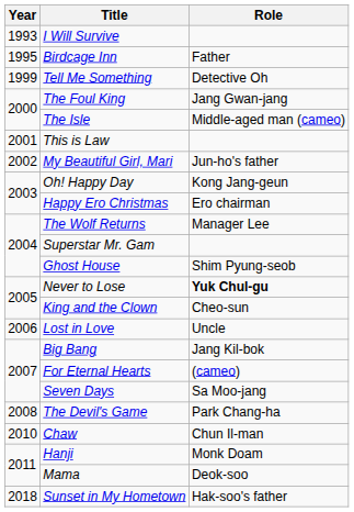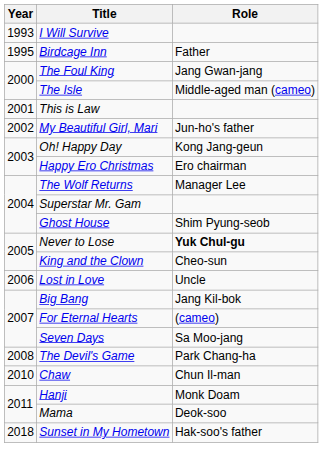 <table class="wikitable sortable">
 <tr>
 <th>Year</th>
 <th>Title</th>
 <th>Role</th>
 </tr>
 <tr>
 <td>1993</td>
 <td><em><a href='#'>I Will Survive</a></em></td>
 <td></td>
 </tr>
 <tr>
 <td>1995</td>
 <td><em><a href='#'>Birdcage Inn</a></em></td>
 <td>Father</td>
-</tr>
-<tr>
-<td>1999</td>
-<td><em><a href='#'>Tell Me Something</a></em></td>
-<td>Detective Oh</td>
 </tr>
 <tr>
 <td rowspan=2>2000</td>
 <td><em><a href='#'>The Foul King</a></em></td>
 <td>Jang Gwan-jang</td>
 </tr>
 <tr>
 <td><em><a href='#'>The Isle</a></em></td>
 <td>Middle-aged man (<a href='#'>cameo</a>)</td>
 </tr>
 <tr>
 <td>2001</td>
 <td><em>This is Law</em></td>
 <td></td>
 </tr>
 <tr>
 <td>2002</td>
 <td><em><a href='#'>My Beautiful Girl, Mari</a></em></td>
 <td>Jun-ho's father</td>
 </tr>
 <tr>
 <td rowspan=2>2003</td>
 <td><em>Oh! Happy Day</em></td>
 <td>Kong Jang-geun</td>
 </tr>
 <tr>
 <td><em><a href='#'>Happy Ero Christmas</a></em></td>
 <td>Ero chairman</td>
 </tr>
 <tr>
 <td rowspan=3>2004</td>
 <td><em><a href='#'>The Wolf Returns</a></em></td>
 <td>Manager Lee</td>
 </tr>
 <tr>
 <td><em>Superstar Mr. Gam</em></td>
 <td></td>
 </tr>
 <tr>
 <td><em><a href='#'>Ghost House</a></em></td>
 <td>Shim Pyung-seob</td>
 </tr>
 <tr>
 <td rowspan=2>2005</td>
 <td><em>Never to Lose</em></td>
 <td><strong>Yuk Chul-gu</strong></td>
 </tr>
 <tr>
 <td><em><a href='#'>King and the Clown</a></em></td>
 <td>Cheo-sun</td>
 </tr>
 <tr>
 <td>2006</td>
 <td><em><a href='#'>Lost in Love</a></em></td>
 <td>Uncle</td>
 </tr>
 <tr>
 <td rowspan=3>2007</td>
 <td><em><a href='#'>Big Bang</a></em></td>
 <td>Jang Kil-bok</td>
 </tr>
 <tr>
 <td><em><a href='#'>For Eternal Hearts</a></em></td>
 <td>(<a href='#'>cameo</a>)</td>
 </tr>
 <tr>
 <td><em><a href='#'>Seven Days</a></em></td>
 <td>Sa Moo-jang</td>
 </tr>
 <tr>
 <td>2008</td>
 <td><em><a href='#'>The Devil's Game</a></em></td>
 <td>Park Chang-ha</td>
 </tr>
 <tr>
 <td>2010</td>
 <td><em><a href='#'>Chaw</a></em></td>
 <td>Chun Il-man</td>
 </tr>
 <tr>
 <td rowspan=2>2011</td>
 <td><em><a href='#'>Hanji</a></em></td>
 <td>Monk Doam</td>
 </tr>
 <tr>
 <td><em>Mama</em></td>
 <td>Deok-soo</td>
 </tr>
 <tr>
 <td>2018</td>
 <td><em><a href='#'>Sunset in My Hometown</a></em></td>
 <td>Hak-soo's father</td>
 </tr>
 </table>
